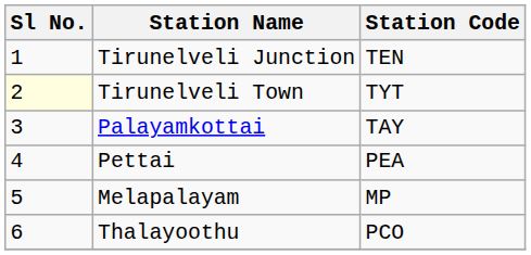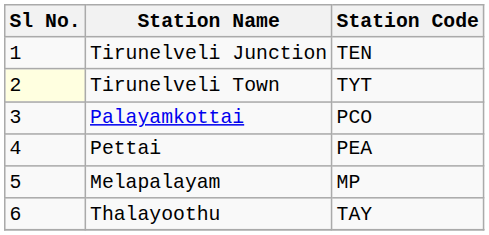 <table class="wikitable">
 <tr>
 <th>Sl No.</th>
 <th>Station Name</th>
 <th>Station Code</th>
 </tr>
 <tr --->
 <td>1</td>
 <td>Tirunelveli Junction</td>
 <td>TEN</td>
 </tr>
 <tr --->
 <td style="background: lightyellow;">2</td>
 <td>Tirunelveli Town</td>
 <td>TYT</td>
 </tr>
 <tr --->
 <td>3</td>
 <td><a href='#'>Palayamkottai</a></td>
-<td>TAY</td>
+<td>PCO</td>
 </tr>
 <tr --->
 <td>4</td>
 <td>Pettai</td>
 <td>PEA</td>
 </tr>
 <tr --->
 <td>5</td>
 <td>Melapalayam</td>
 <td>MP</td>
 </tr>
 <tr --->
 <td>6</td>
 <td>Thalayoothu</td>
-<td>PCO</td>
+<td>TAY</td>
 </tr>
 <tr --->
 </tr>
 </table>
